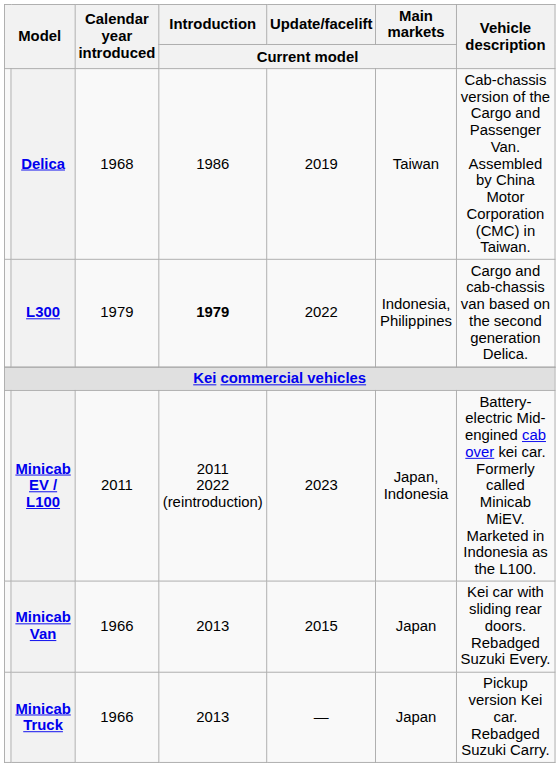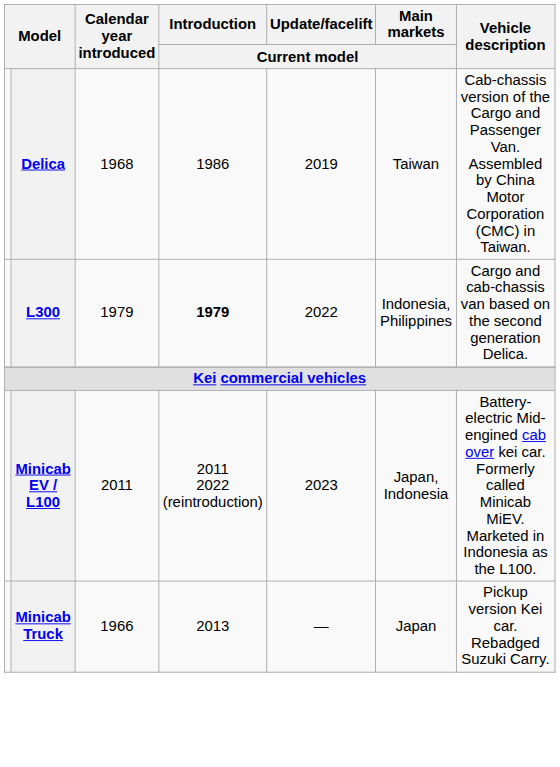 <table class="wikitable" style="text-align: center; width: 95%">
 <tr>
 <th colspan="2" rowspan="2">Model</th>
 <th rowspan="2">Calendar year<br>introduced</th>
 <th>Introduction</th>
 <th>Update/facelift</th>
 <th>Main markets</th>
 <th rowspan="2">Vehicle description</th>
 </tr>
 <tr>
 <th colspan="3">Current model</th>
 </tr>
 <tr>
 <td></td>
 <th><a href='#'>Delica</a></th>
 <td>1968</td>
 <td>1986</td>
 <td>2019</td>
 <td>Taiwan</td>
 <td>Cab-chassis version of the Cargo and Passenger Van. Assembled by China Motor Corporation (CMC) in Taiwan.</td>
 </tr>
 <tr>
 <td></td>
 <th><a href='#'>L300</a></th>
 <td>1979</td>
 <td><strong>1979</strong></td>
 <td>2022</td>
 <td>Indonesia, Philippines</td>
 <td>Cargo and cab-chassis van based on the second generation Delica.</td>
 </tr>
 <tr>
 </tr>
 <tr>
 <td colspan="7" style="background-color:#e0e0e0;"><strong><a href='#'>Kei</a> <a href='#'>commercial vehicles</a></strong></td>
 </tr>
 <tr>
 <td></td>
 <th><a href='#'>Minicab EV / L100</a></th>
 <td>2011</td>
 <td>2011<br>2022 (reintroduction)</td>
 <td>2023</td>
 <td>Japan, Indonesia</td>
 <td>Battery-electric Mid-engined <a href='#'>cab over</a> kei car. Formerly called Minicab MiEV. Marketed in Indonesia as the L100.</td>
 </tr>
 <tr>
 <td></td>
-<th><a href='#'>Minicab Van</a></th>
-<td>1966</td>
-<td>2013</td>
-<td>2015</td>
-<td>Japan</td>
-<td>Kei car with sliding rear doors. Rebadged Suzuki Every.</td>
-</tr>
-<tr>
-<td></td>
 <th><a href='#'>Minicab Truck</a></th>
 <td>1966</td>
 <td>2013</td>
 <td>—</td>
 <td>Japan</td>
 <td>Pickup version Kei car. Rebadged Suzuki Carry.</td>
 </tr>
 </table>
